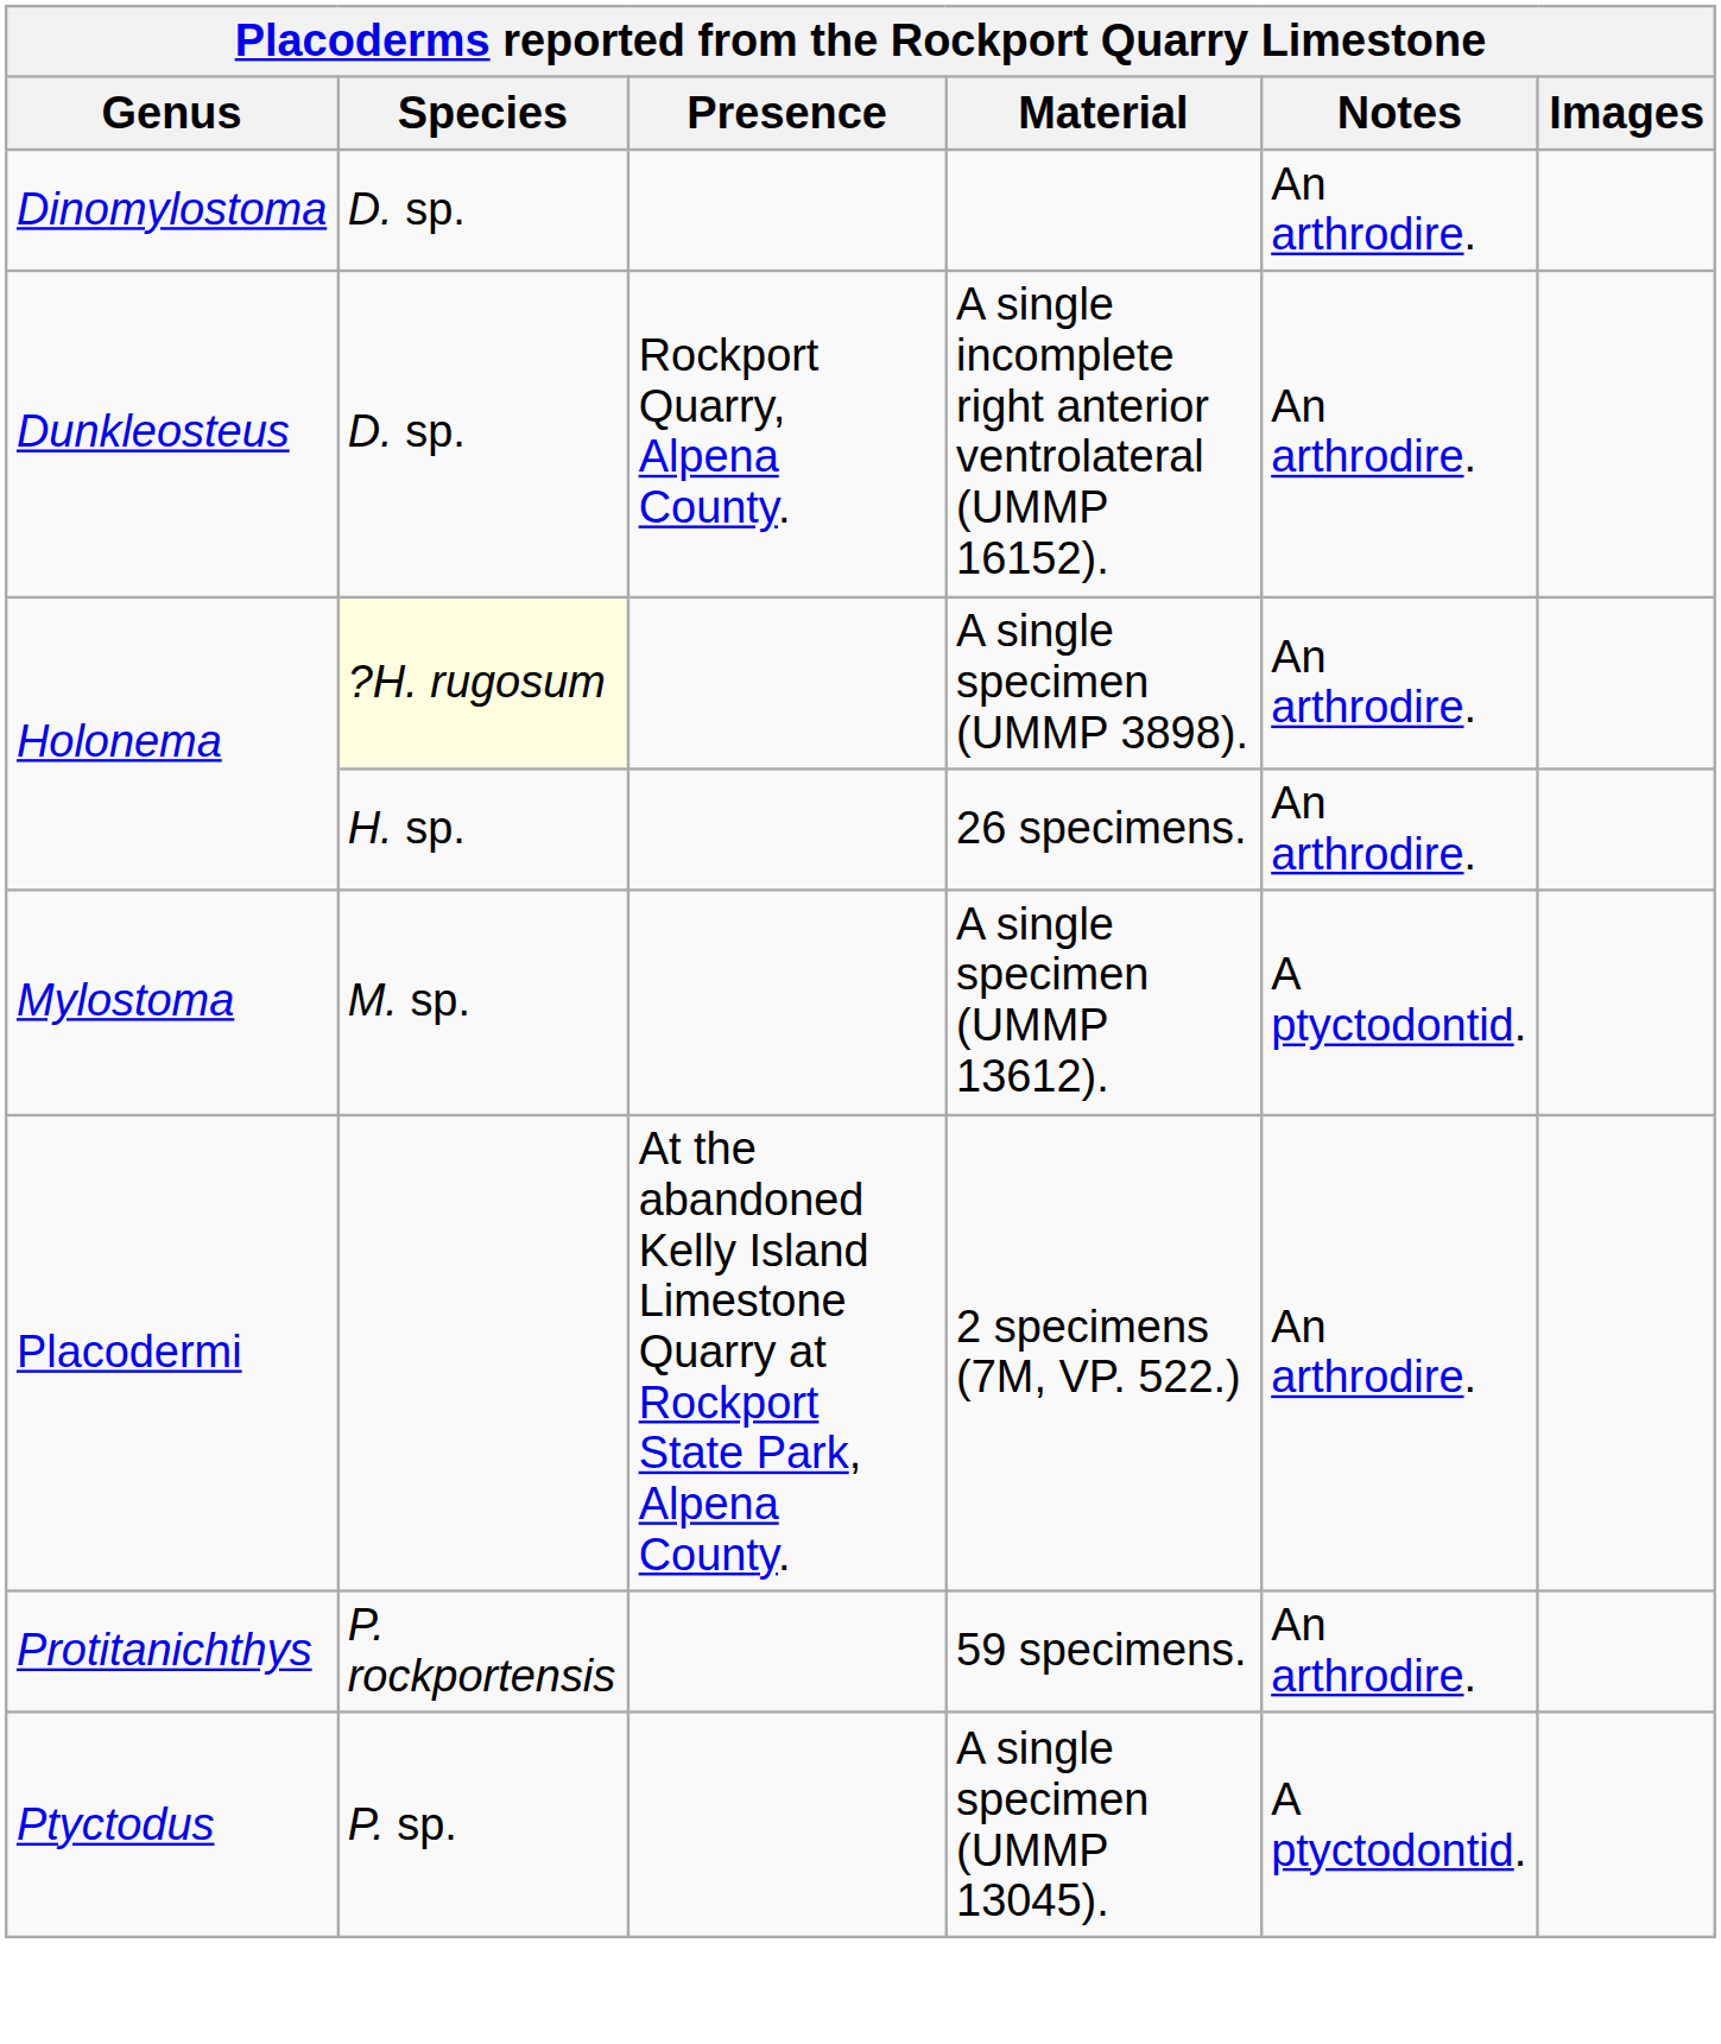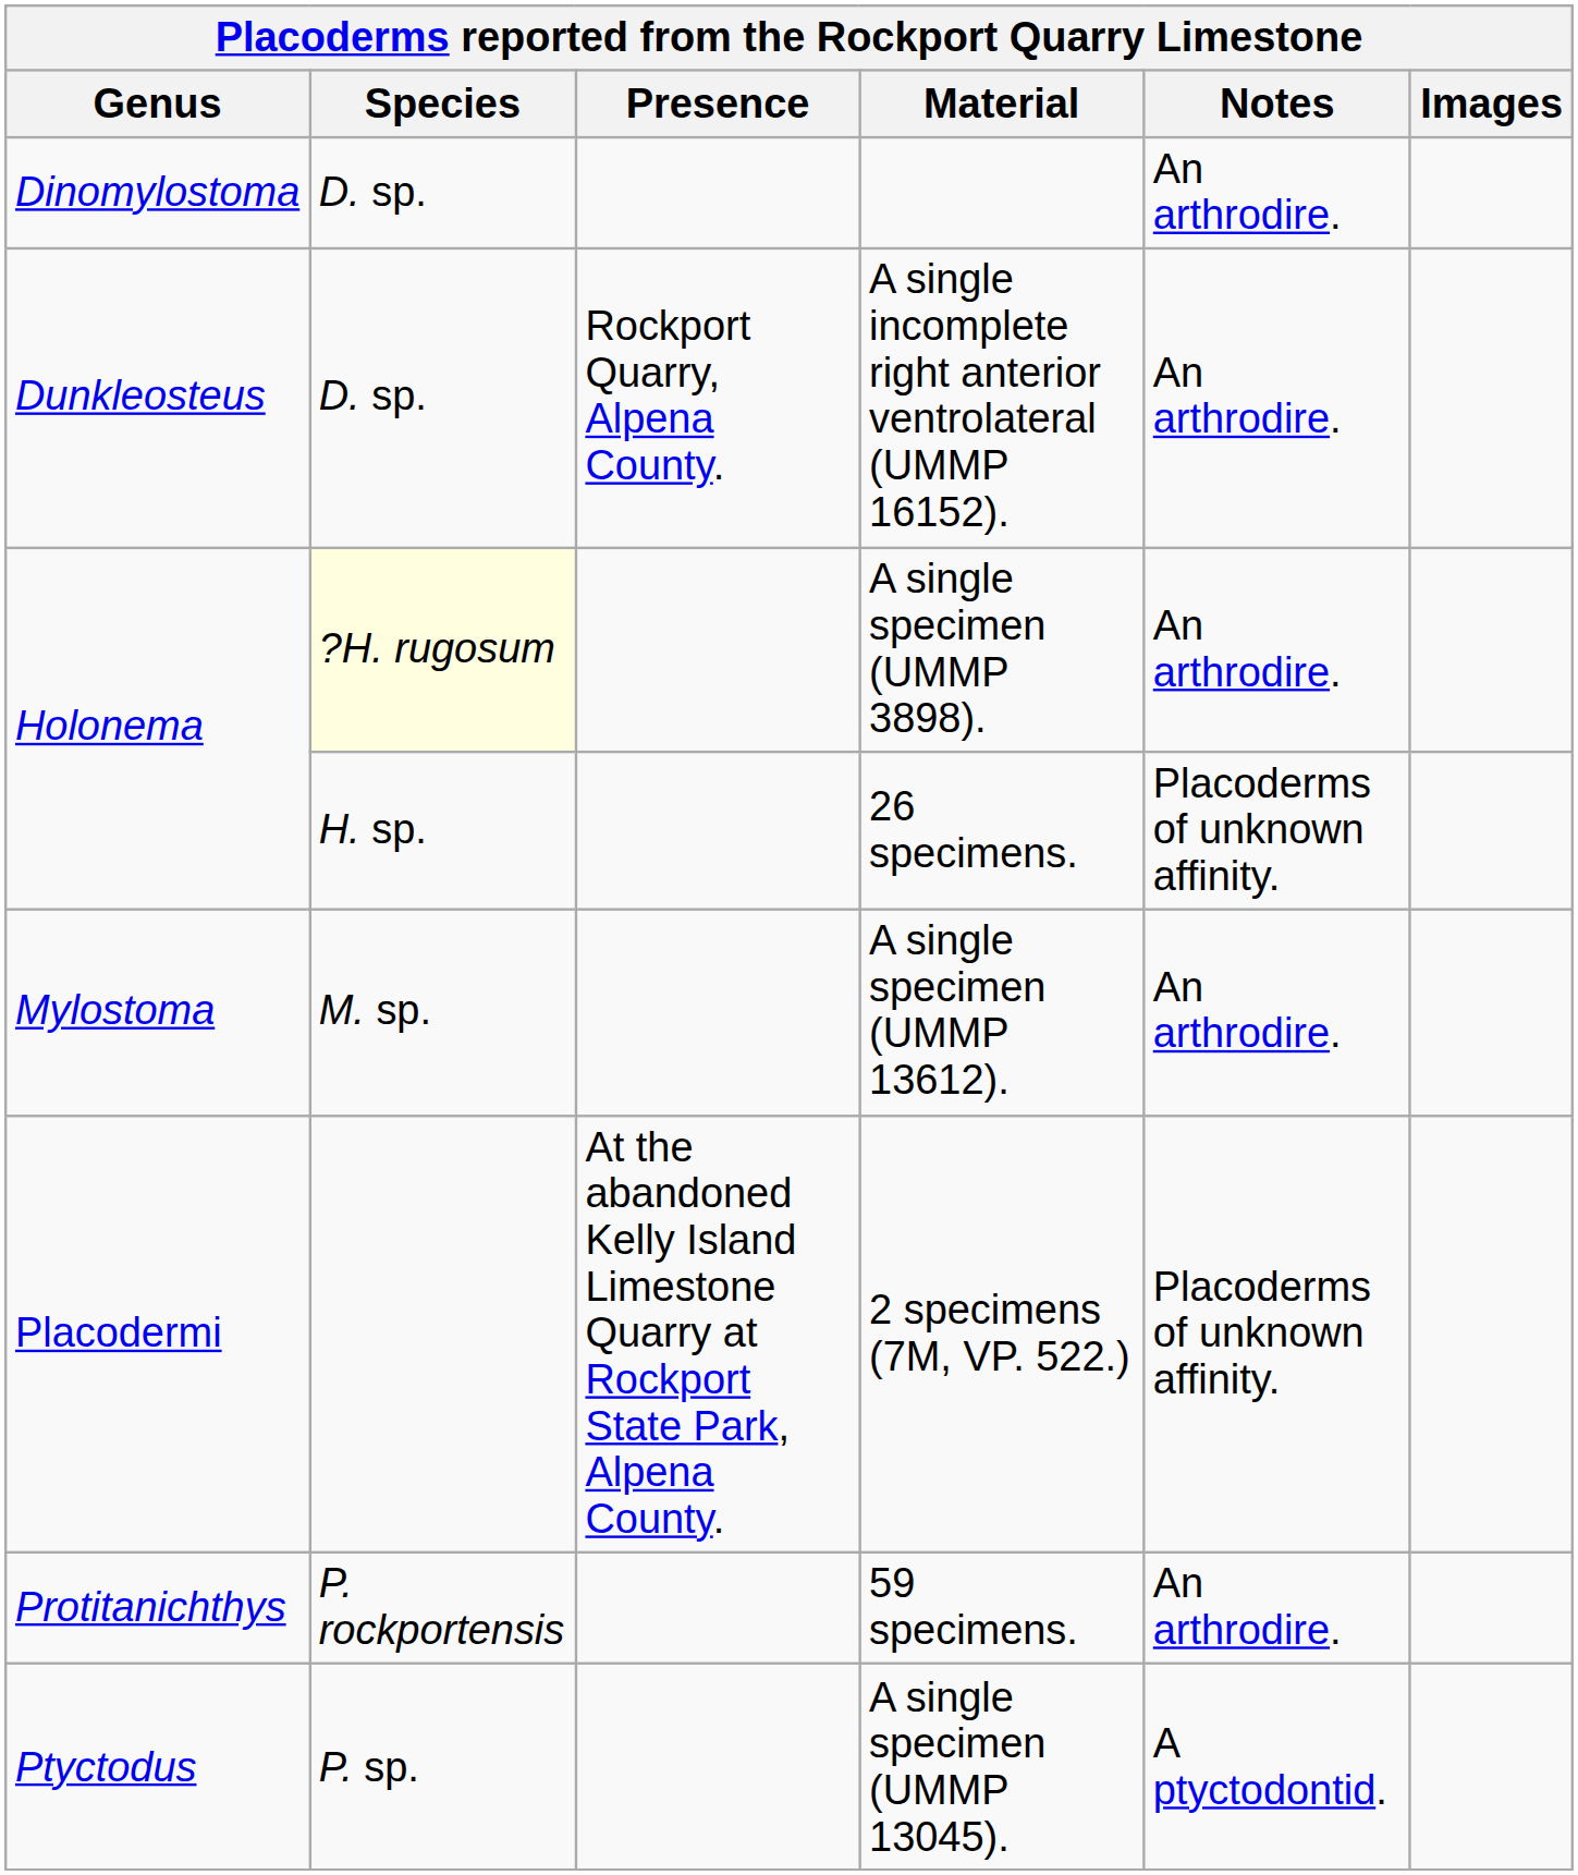 <table class="wikitable" align="center">
 <tr>
 <th colspan="6" align="center"><strong><a href='#'>Placoderms</a> reported from the Rockport Quarry Limestone</strong></th>
 </tr>
 <tr>
 <th>Genus</th>
 <th>Species</th>
 <th>Presence</th>
 <th><strong>Material</strong></th>
 <th>Notes</th>
 <th>Images</th>
 </tr>
 <tr>
 <td><em><a href='#'>Dinomylostoma</a></em></td>
 <td><em>D.</em> sp.</td>
 <td></td>
 <td></td>
 <td>An <a href='#'>arthrodire</a>.</td>
 <td></td>
 </tr>
 <tr>
 <td><em><a href='#'>Dunkleosteus</a></em></td>
 <td><em>D.</em> sp.</td>
 <td>Rockport Quarry, <a href='#'>Alpena County</a>.</td>
 <td>A single incomplete right anterior ventrolateral (UMMP 16152).</td>
 <td>An <a href='#'>arthrodire</a>.</td>
 <td></td>
 </tr>
 <tr>
 <td rowspan="2"><em><a href='#'>Holonema</a></em></td>
 <td style="background: lightyellow;"><em>?H. rugosum</em></td>
 <td></td>
 <td>A single specimen (UMMP 3898).</td>
 <td>An <a href='#'>arthrodire</a>.</td>
 <td></td>
 </tr>
 <tr>
 <td><em>H.</em> sp.</td>
 <td></td>
 <td>26 specimens.</td>
-<td>An <a href='#'>arthrodire</a>.</td>
+<td>Placoderms of unknown affinity.</td>
 <td></td>
 </tr>
 <tr>
 <td><em><a href='#'>Mylostoma</a></em></td>
 <td><em>M.</em> sp.</td>
 <td></td>
 <td>A single specimen (UMMP 13612).</td>
-<td>A <a href='#'>ptyctodontid</a>.</td>
+<td>An <a href='#'>arthrodire</a>.</td>
 <td></td>
 </tr>
 <tr>
 <td><a href='#'>Placodermi</a></td>
 <td></td>
 <td>At the abandoned Kelly Island Limestone Quarry at <a href='#'>Rockport State Park</a>, <a href='#'>Alpena County</a>.</td>
 <td>2 specimens (7M, VP. 522.)</td>
-<td>An <a href='#'>arthrodire</a>.</td>
+<td>Placoderms of unknown affinity.</td>
 <td></td>
 </tr>
 <tr>
 <td><em><a href='#'>Protitanichthys</a></em></td>
 <td><em>P. rockportensis</em></td>
 <td></td>
 <td>59 specimens.</td>
 <td>An <a href='#'>arthrodire</a>.</td>
 <td></td>
 </tr>
 <tr>
 <td><em><a href='#'>Ptyctodus</a></em></td>
 <td><em>P.</em> sp.</td>
 <td></td>
 <td>A single specimen (UMMP 13045).</td>
 <td>A <a href='#'>ptyctodontid</a>.</td>
 <td></td>
 </tr>
 <tr>
 </tr>
 </table>
